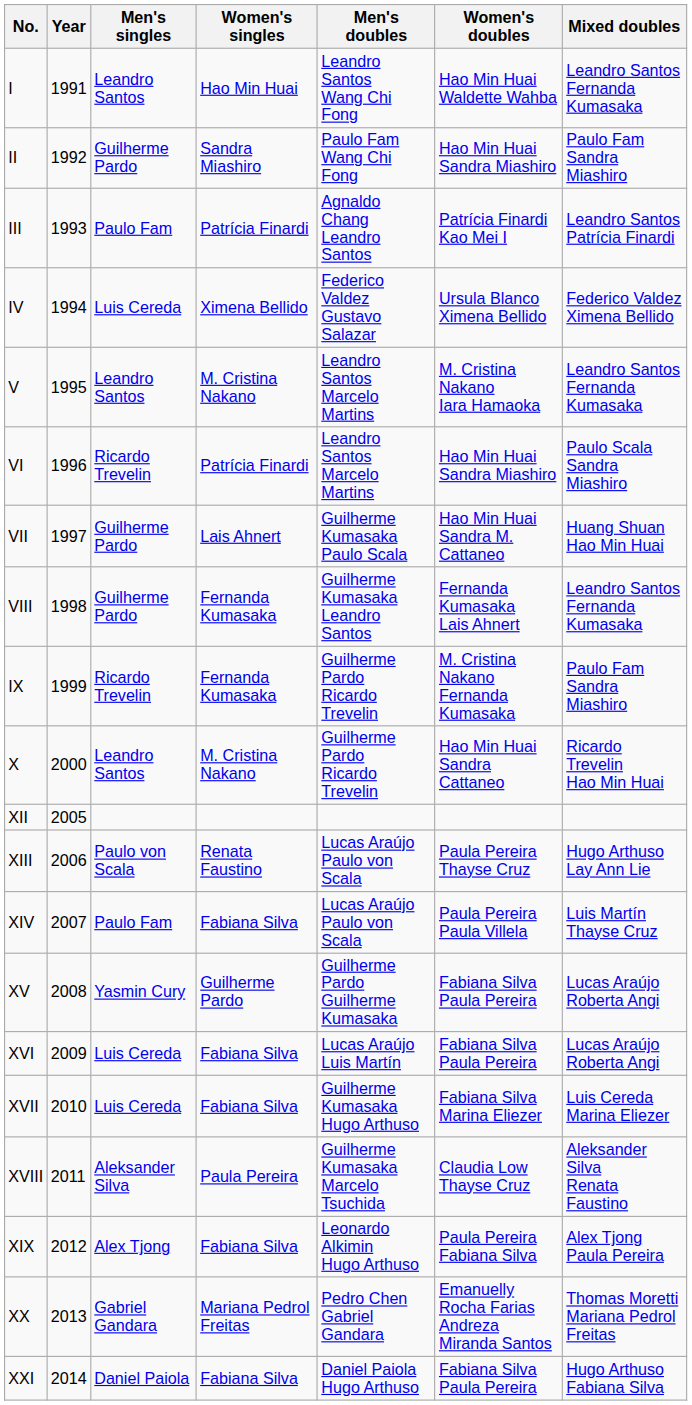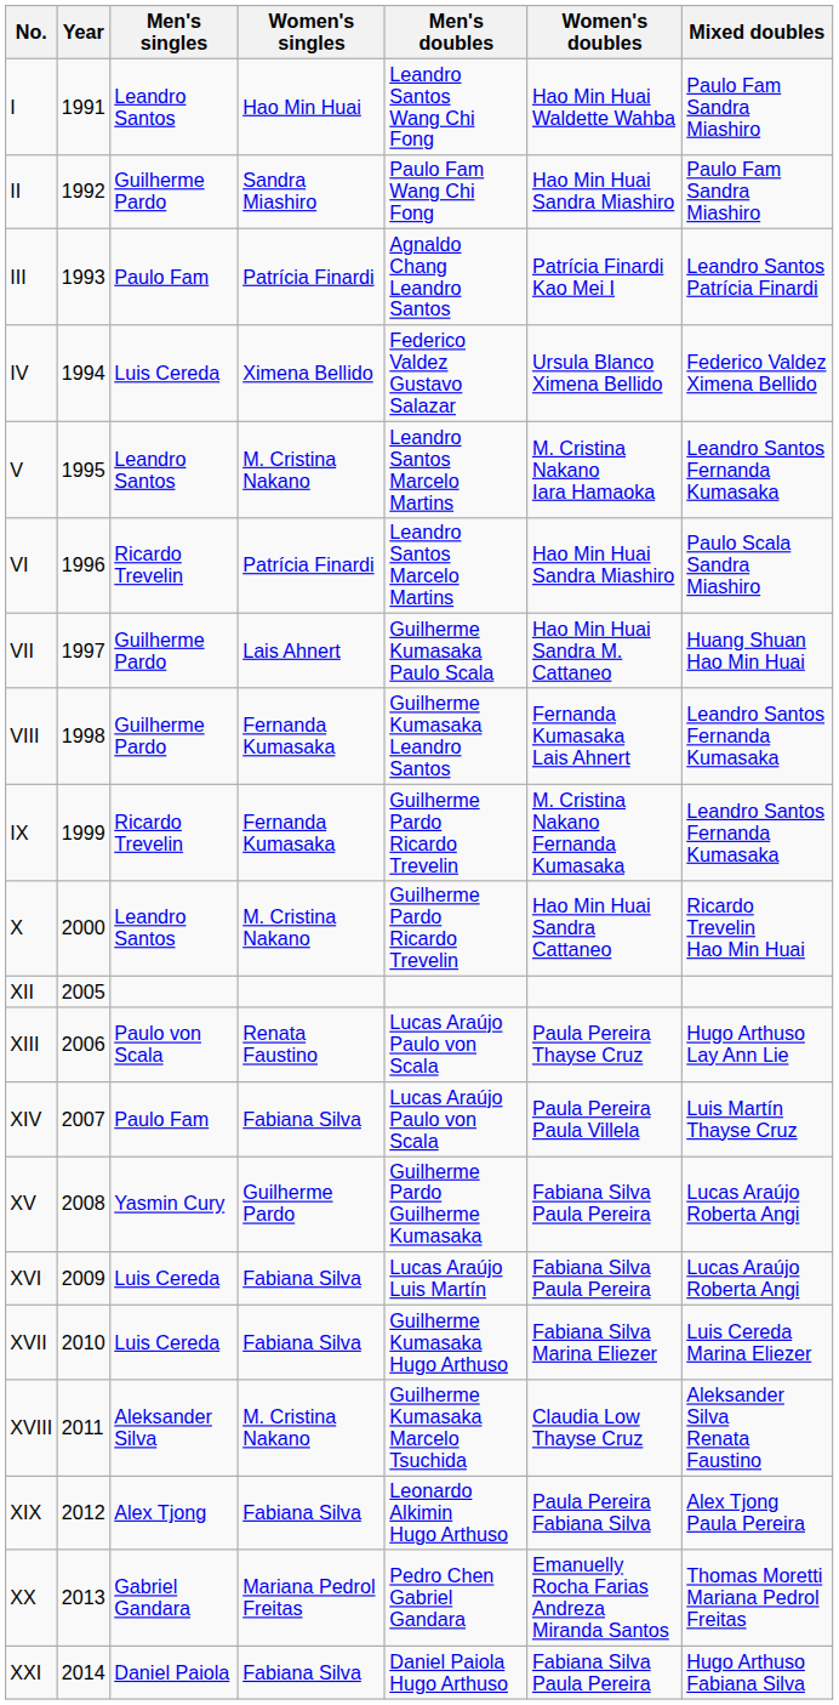 <table class=wikitable style="font-size:90%;">
 <tr>
 <th>No.</th>
 <th>Year</th>
 <th>Men's singles</th>
 <th>Women's singles</th>
 <th>Men's doubles</th>
 <th>Women's doubles</th>
 <th>Mixed doubles</th>
 </tr>
 <tr>
 <td>I</td>
 <td>1991</td>
 <td><a href='#'>Leandro Santos</a></td>
 <td><a href='#'>Hao Min Huai</a></td>
 <td><a href='#'>Leandro Santos</a><br><a href='#'>Wang Chi Fong</a></td>
 <td><a href='#'>Hao Min Huai</a><br><a href='#'>Waldette Wahba</a></td>
-<td><a href='#'>Leandro Santos</a><br><a href='#'>Fernanda Kumasaka</a></td>
+<td><a href='#'>Paulo Fam </a><br><a href='#'>Sandra Miashiro</a></td>
 </tr>
 <tr>
 <td>II</td>
 <td>1992</td>
 <td><a href='#'>Guilherme Pardo</a></td>
 <td><a href='#'>Sandra Miashiro</a></td>
 <td><a href='#'>Paulo Fam </a><br><a href='#'>Wang Chi Fong</a></td>
 <td><a href='#'>Hao Min Huai</a><br><a href='#'>Sandra Miashiro</a></td>
 <td><a href='#'>Paulo Fam </a><br><a href='#'>Sandra Miashiro</a></td>
 </tr>
 <tr>
 <td>III</td>
 <td>1993</td>
 <td><a href='#'>Paulo Fam</a></td>
 <td><a href='#'>Patrícia Finardi</a></td>
 <td><a href='#'>Agnaldo Chang </a><br><a href='#'>Leandro Santos</a></td>
 <td><a href='#'>Patrícia Finardi </a><br><a href='#'>Kao Mei I</a></td>
 <td><a href='#'>Leandro Santos</a><br><a href='#'>Patrícia Finardi</a></td>
 </tr>
 <tr>
 <td>IV</td>
 <td>1994</td>
 <td><a href='#'>Luis Cereda</a></td>
 <td><a href='#'>Ximena Bellido</a></td>
 <td><a href='#'>Federico Valdez</a><br><a href='#'>Gustavo Salazar</a></td>
 <td><a href='#'>Ursula Blanco</a><br><a href='#'>Ximena Bellido</a></td>
 <td><a href='#'>Federico Valdez</a><br><a href='#'>Ximena Bellido</a></td>
 </tr>
 <tr>
 <td>V</td>
 <td>1995</td>
 <td><a href='#'>Leandro Santos</a></td>
 <td><a href='#'>M. Cristina Nakano</a></td>
 <td><a href='#'>Leandro Santos</a><br><a href='#'>Marcelo Martins</a></td>
 <td><a href='#'>M. Cristina Nakano </a><br><a href='#'>Iara Hamaoka</a></td>
 <td><a href='#'>Leandro Santos</a><br><a href='#'>Fernanda Kumasaka</a></td>
 </tr>
 <tr>
 <td>VI</td>
 <td>1996</td>
 <td><a href='#'>Ricardo Trevelin</a></td>
 <td><a href='#'>Patrícia Finardi</a></td>
 <td><a href='#'>Leandro Santos</a><br><a href='#'>Marcelo Martins</a></td>
 <td><a href='#'>Hao Min Huai</a><br><a href='#'>Sandra Miashiro</a></td>
 <td><a href='#'>Paulo Scala </a><br><a href='#'>Sandra Miashiro</a></td>
 </tr>
 <tr>
 <td>VII</td>
 <td>1997</td>
 <td><a href='#'>Guilherme Pardo </a></td>
 <td><a href='#'>Lais Ahnert</a></td>
 <td><a href='#'>Guilherme Kumasaka </a><br><a href='#'>Paulo Scala</a></td>
 <td><a href='#'>Hao Min Huai</a><br><a href='#'>Sandra M. Cattaneo</a></td>
 <td><a href='#'>Huang Shuan</a><br><a href='#'>Hao Min Huai</a></td>
 </tr>
 <tr>
 <td>VIII</td>
 <td>1998</td>
 <td><a href='#'>Guilherme Pardo </a></td>
 <td><a href='#'>Fernanda Kumasaka</a></td>
 <td><a href='#'>Guilherme Kumasaka</a><br><a href='#'>Leandro Santos</a></td>
 <td><a href='#'>Fernanda Kumasaka </a><br><a href='#'>Lais Ahnert</a></td>
 <td><a href='#'>Leandro Santos</a><br><a href='#'>Fernanda Kumasaka</a></td>
 </tr>
 <tr>
 <td>IX</td>
 <td>1999</td>
 <td><a href='#'>Ricardo Trevelin</a></td>
 <td><a href='#'>Fernanda Kumasaka</a></td>
 <td><a href='#'>Guilherme Pardo</a><br><a href='#'>Ricardo Trevelin</a></td>
 <td><a href='#'>M. Cristina Nakano </a><br><a href='#'>Fernanda Kumasaka</a></td>
-<td><a href='#'>Paulo Fam </a><br><a href='#'>Sandra Miashiro</a></td>
+<td><a href='#'>Leandro Santos</a><br><a href='#'>Fernanda Kumasaka</a></td>
 </tr>
 <tr>
 <td>X</td>
 <td>2000</td>
 <td><a href='#'>Leandro Santos</a></td>
 <td><a href='#'>M. Cristina Nakano</a></td>
 <td><a href='#'>Guilherme Pardo</a><br><a href='#'>Ricardo Trevelin</a></td>
 <td><a href='#'>Hao Min Huai </a><br><a href='#'>Sandra Cattaneo</a></td>
 <td><a href='#'>Ricardo Trevelin </a><br><a href='#'>Hao Min Huai</a></td>
 </tr>
 <tr>
 <td>XII</td>
 <td>2005</td>
 <td></td>
 <td></td>
 <td></td>
 <td></td>
 <td></td>
 </tr>
 <tr>
 <td>XIII</td>
 <td>2006</td>
 <td><a href='#'>Paulo von Scala</a></td>
 <td><a href='#'>Renata Faustino</a></td>
 <td><a href='#'>Lucas Araújo</a><br><a href='#'>Paulo von Scala</a></td>
 <td><a href='#'>Paula Pereira</a><br><a href='#'>Thayse Cruz</a></td>
 <td><a href='#'>Hugo Arthuso</a><br><a href='#'>Lay Ann Lie</a></td>
 </tr>
 <tr>
 <td>XIV</td>
 <td>2007</td>
 <td><a href='#'>Paulo Fam</a></td>
 <td><a href='#'>Fabiana Silva</a></td>
 <td><a href='#'>Lucas Araújo</a><br><a href='#'>Paulo von Scala</a></td>
 <td><a href='#'>Paula Pereira</a><br><a href='#'>Paula Villela</a></td>
 <td><a href='#'>Luis Martín</a><br><a href='#'>Thayse Cruz</a></td>
 </tr>
 <tr>
 <td>XV</td>
 <td>2008</td>
 <td><a href='#'>Yasmin Cury</a></td>
 <td><a href='#'>Guilherme Pardo</a></td>
 <td><a href='#'>Guilherme Pardo</a><br><a href='#'>Guilherme Kumasaka</a></td>
 <td><a href='#'>Fabiana Silva</a><br><a href='#'>Paula Pereira</a></td>
 <td><a href='#'>Lucas Araújo</a><br><a href='#'>Roberta Angi</a></td>
 </tr>
 <tr>
 <td>XVI</td>
 <td>2009</td>
 <td><a href='#'>Luis Cereda</a></td>
 <td><a href='#'>Fabiana Silva</a></td>
 <td><a href='#'>Lucas Araújo</a><br><a href='#'>Luis Martín</a></td>
 <td><a href='#'>Fabiana Silva</a><br><a href='#'>Paula Pereira</a></td>
 <td><a href='#'>Lucas Araújo</a><br><a href='#'>Roberta Angi</a></td>
 </tr>
 <tr>
 <td>XVII</td>
 <td>2010</td>
 <td><a href='#'>Luis Cereda</a></td>
 <td><a href='#'>Fabiana Silva</a></td>
 <td><a href='#'>Guilherme Kumasaka</a><br><a href='#'>Hugo Arthuso</a></td>
 <td><a href='#'>Fabiana Silva</a><br><a href='#'>Marina Eliezer</a></td>
 <td><a href='#'>Luis Cereda</a><br><a href='#'>Marina Eliezer</a></td>
 </tr>
 <tr>
 <td>XVIII</td>
 <td>2011</td>
 <td><a href='#'>Aleksander Silva</a></td>
-<td><a href='#'>Paula Pereira</a></td>
+<td><a href='#'>M. Cristina Nakano</a></td>
 <td><a href='#'>Guilherme Kumasaka</a><br><a href='#'>Marcelo Tsuchida</a></td>
 <td><a href='#'>Claudia Low</a><br><a href='#'>Thayse Cruz</a></td>
 <td><a href='#'>Aleksander Silva</a><br><a href='#'>Renata Faustino</a></td>
 </tr>
 <tr>
 <td>XIX</td>
 <td>2012</td>
 <td><a href='#'>Alex Tjong</a></td>
 <td><a href='#'>Fabiana Silva</a></td>
 <td><a href='#'>Leonardo Alkimin</a><br><a href='#'>Hugo Arthuso</a></td>
 <td><a href='#'>Paula Pereira</a><br><a href='#'>Fabiana Silva</a></td>
 <td><a href='#'>Alex Tjong</a><br><a href='#'>Paula Pereira</a></td>
 </tr>
 <tr>
 <td>XX</td>
 <td>2013</td>
 <td><a href='#'>Gabriel Gandara</a></td>
 <td><a href='#'>Mariana Pedrol Freitas</a></td>
 <td><a href='#'>Pedro Chen</a><br><a href='#'>Gabriel Gandara</a></td>
 <td><a href='#'>Emanuelly Rocha Farias</a><br><a href='#'>Andreza Miranda Santos</a></td>
 <td><a href='#'>Thomas Moretti</a><br><a href='#'>Mariana Pedrol Freitas</a></td>
 </tr>
 <tr>
 <td>XXI</td>
 <td>2014</td>
 <td><a href='#'>Daniel Paiola</a></td>
 <td><a href='#'>Fabiana Silva</a></td>
 <td><a href='#'>Daniel Paiola</a><br><a href='#'>Hugo Arthuso</a></td>
 <td><a href='#'>Fabiana Silva</a><br><a href='#'>Paula Pereira</a></td>
 <td><a href='#'>Hugo Arthuso</a><br><a href='#'>Fabiana Silva</a></td>
 </tr>
 </table>
